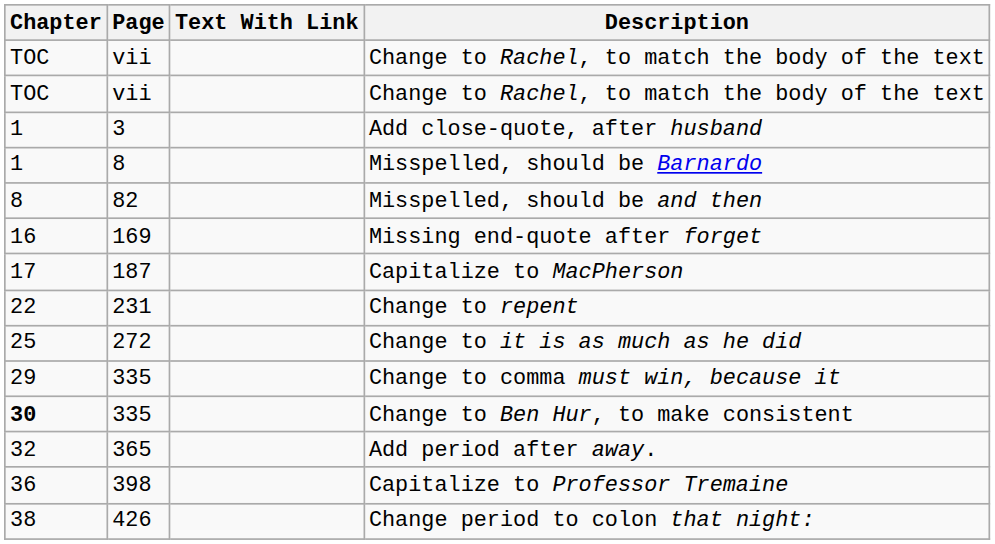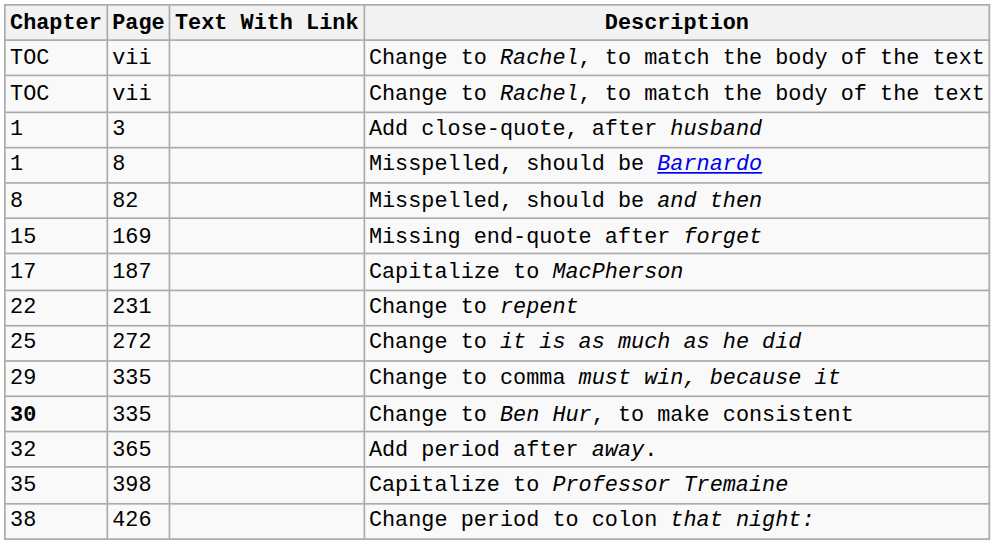 <table class="wikitable">
 <tr>
 <th scope="col">Chapter</th>
 <th scope="col">Page</th>
 <th scope="col">Text With Link</th>
 <th scope="col">Description</th>
 </tr>
 <tr>
 <td>TOC</td>
 <td>vii</td>
 <td></td>
 <td>Change to <em>Rachel</em>, to match the body of the text</td>
 </tr>
 <tr>
 <td>TOC</td>
 <td>vii</td>
 <td></td>
 <td>Change to <em>Rachel</em>, to match the body of the text</td>
 </tr>
 <tr>
 <td>1</td>
 <td>3</td>
 <td></td>
 <td>Add close-quote, after <em>husband</em></td>
 </tr>
 <tr>
 <td>1</td>
 <td>8</td>
 <td></td>
 <td>Misspelled, should be <em><a href='#'>Barnardo</a></em></td>
 </tr>
 <tr>
 <td>8</td>
 <td>82</td>
 <td></td>
 <td>Misspelled, should be <em>and then</em></td>
 </tr>
 <tr>
-<td>16</td>
+<td>15</td>
 <td>169</td>
 <td></td>
 <td>Missing end-quote after <em>forget</em></td>
 </tr>
 <tr>
 <td>17</td>
 <td>187</td>
 <td></td>
 <td>Capitalize to <em>MacPherson</em></td>
 </tr>
 <tr>
 <td>22</td>
 <td>231</td>
 <td></td>
 <td>Change to <em>repent</em></td>
 </tr>
 <tr>
 <td>25</td>
 <td>272</td>
 <td></td>
 <td>Change to <em>it is as much as he did</em></td>
 </tr>
 <tr>
 <td>29</td>
 <td>335</td>
 <td></td>
 <td>Change to comma <em>must win, because it</em></td>
 </tr>
 <tr>
 <td><strong>30</strong></td>
 <td>335</td>
 <td></td>
 <td>Change to <em>Ben Hur</em>, to make consistent</td>
 </tr>
 <tr>
 <td>32</td>
 <td>365</td>
 <td></td>
 <td>Add period after <em>away</em>.</td>
 </tr>
 <tr>
-<td>36</td>
+<td>35</td>
 <td>398</td>
 <td></td>
 <td>Capitalize to <em>Professor Tremaine</em></td>
 </tr>
 <tr>
 <td>38</td>
 <td>426</td>
 <td></td>
 <td>Change period  to colon <em>that night:</em></td>
 </tr>
 </table>
